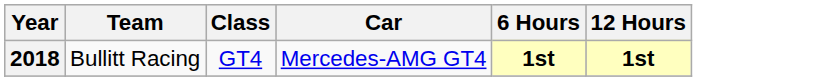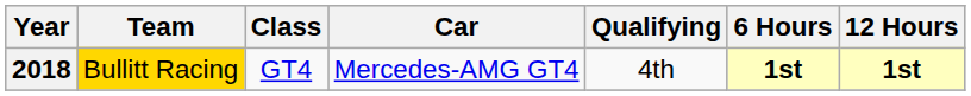 <table class="wikitable" style="text-align:center; font-size:90%">
 <tr>
 <th>Year</th>
 <th>Team</th>
 <th>Class</th>
 <th>Car</th>
+<th>Qualifying</th>
 <th>6 Hours</th>
 <th>12 Hours</th>
 </tr>
 <tr>
 <th>2018</th>
-<td align="left" nowrap> Bullitt Racing</td>
+<td align="left" nowrap style="background: gold;"> Bullitt Racing</td>
 <td nowrap><a href='#'>GT4</a></td>
 <td align="left" nowrap><a href='#'>Mercedes-AMG GT4</a></td>
+<td>4th</td>
 <td style="background:#FFFFBF;"><strong>1st</strong></td>
 <td style="background:#FFFFBF;"><strong>1st</strong></td>
 </tr>
 </table>
